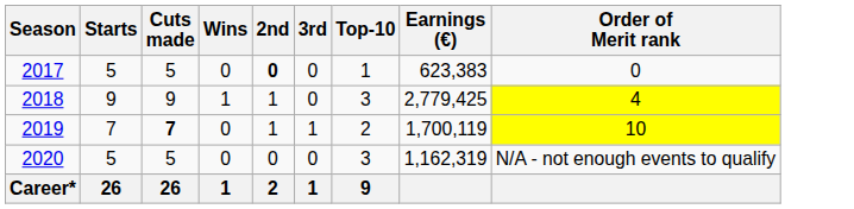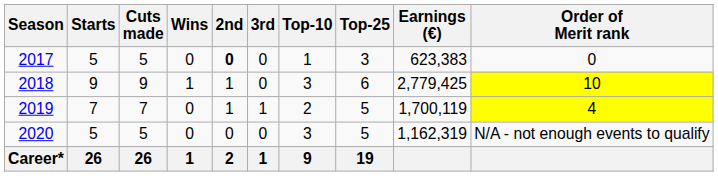 <table class=wikitable style=text-align:center>
 <tr>
 <th>Season</th>
 <th>Starts</th>
 <th>Cuts<br>made</th>
 <th>Wins</th>
 <th>2nd</th>
 <th>3rd</th>
 <th>Top-10</th>
+<th>Top-25</th>
 <th>Earnings<br>(€)</th>
 <th>Order of<br>Merit rank</th>
 </tr>
 <tr>
 <td><a href='#'>2017</a></td>
 <td>5</td>
 <td>5</td>
 <td>0</td>
 <td><strong>0</strong></td>
 <td>0</td>
 <td>1</td>
+<td>3</td>
 <td align="right">623,383</td>
 <td>0</td>
 </tr>
 <tr>
 <td><a href='#'>2018</a></td>
 <td>9</td>
 <td>9</td>
 <td>1</td>
 <td>1</td>
 <td>0</td>
 <td>3</td>
+<td>6</td>
 <td align="right">2,779,425</td>
-<td style="background:yellow;">4</td>
+<td style="background:yellow;">10</td>
 </tr>
 <tr>
 <td><a href='#'>2019</a></td>
 <td>7</td>
-<td><strong>7</strong></td>
+<td>7</td>
 <td>0</td>
 <td>1</td>
 <td>1</td>
 <td>2</td>
+<td>5</td>
 <td align="right">1,700,119</td>
-<td style="background:yellow;">10</td>
+<td style="background:yellow;">4</td>
 </tr>
 <tr>
 <td><a href='#'>2020</a></td>
 <td>5</td>
 <td>5</td>
 <td>0</td>
 <td>0</td>
 <td>0</td>
 <td>3</td>
+<td>5</td>
 <td align="right">1,162,319</td>
 <td>N/A - not enough events to qualify</td>
 </tr>
 <tr>
 <th>Career*</th>
 <th>26</th>
 <th>26</th>
 <th>1</th>
 <th>2</th>
 <th>1</th>
 <th>9</th>
+<th>19</th>
 <th align="right"></th>
 <th></th>
 </tr>
 </table>
